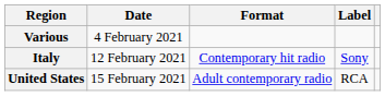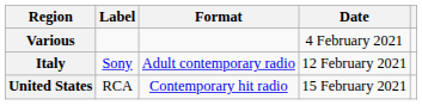 <table class="wikitable plainrowheaders" style="text-align:center;">
 <tr>
 <th scope="col">Region</th>
+<th scope="col">Label</th>
+<th scope="col">Format</th>
 <th scope="col">Date</th>
-<th scope="col">Format</th>
-<th scope="col">Label</th>
 <th scope="col"></th>
 </tr>
 <tr>
 <th scope="row">Various</th>
-<td>4 February 2021</td>
 <td></td>
 <td></td>
+<td>4 February 2021</td>
 <td></td>
 </tr>
 <tr>
 <th scope="row">Italy</th>
+<td><a href='#'>Sony</a></td>
+<td><a href='#'>Adult contemporary radio</a></td>
 <td>12 February 2021</td>
-<td><a href='#'>Contemporary hit radio</a></td>
-<td><a href='#'>Sony</a></td>
 <td></td>
 </tr>
 <tr>
 <th scope="row">United States</th>
+<td>RCA</td>
+<td><a href='#'>Contemporary hit radio</a></td>
 <td>15 February 2021</td>
-<td><a href='#'>Adult contemporary radio</a></td>
-<td>RCA</td>
 <td></td>
 </tr>
 </table>
